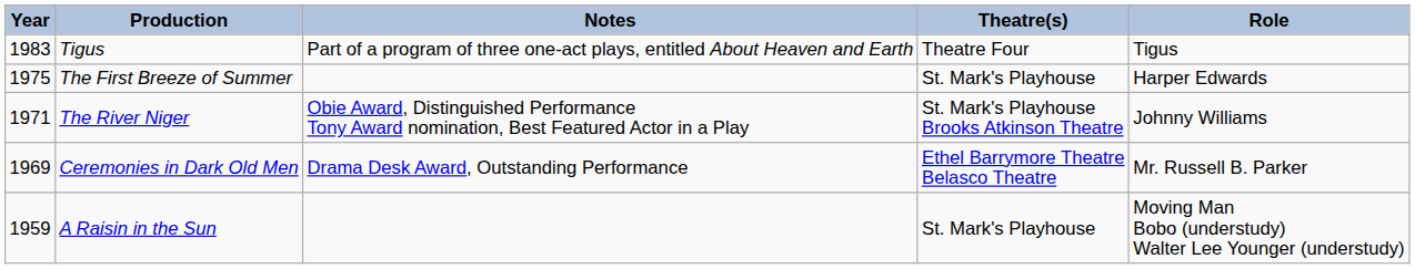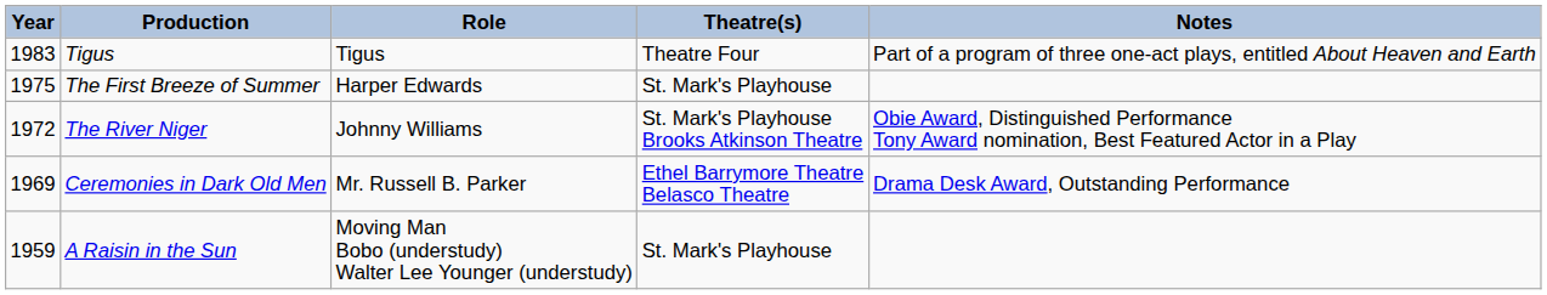 <table class="wikitable" style="font-size:90%;">
 <tr>
 <th style="background:#B0C4DE;">Year</th>
 <th style="background:#B0C4DE;">Production</th>
+<th style="background:#B0C4DE;">Role</th>
+<th style="background:#B0C4DE;">Theatre(s)</th>
 <th style="background:#B0C4DE;">Notes</th>
-<th style="background:#B0C4DE;">Theatre(s)</th>
-<th style="background:#B0C4DE;">Role</th>
 </tr>
 <tr>
 <td rowspan=1>1983</td>
 <td><em>Tigus</em></td>
+<td>Tigus</td>
+<td>Theatre Four</td>
 <td>Part of a program of three one-act plays, entitled <em>About Heaven and Earth</em></td>
-<td>Theatre Four</td>
-<td>Tigus</td>
 </tr>
 <tr>
 <td>1975</td>
 <td><em>The First Breeze of Summer</em></td>
+<td>Harper Edwards</td>
+<td>St. Mark's Playhouse</td>
 <td></td>
-<td>St. Mark's Playhouse</td>
-<td>Harper Edwards</td>
 </tr>
 <tr>
-<td>1971</td>
+<td>1972</td>
 <td><em><a href='#'>The River Niger</a></em></td>
+<td>Johnny Williams</td>
+<td>St. Mark's Playhouse<br><a href='#'>Brooks Atkinson Theatre</a></td>
 <td><a href='#'>Obie Award</a>, Distinguished Performance<br><a href='#'>Tony Award</a> nomination, Best Featured Actor in a Play</td>
-<td>St. Mark's Playhouse<br><a href='#'>Brooks Atkinson Theatre</a></td>
-<td>Johnny Williams</td>
 </tr>
 <tr>
 <td>1969</td>
 <td><em><a href='#'>Ceremonies in Dark Old Men</a></em></td>
+<td>Mr. Russell B. Parker</td>
+<td><a href='#'>Ethel Barrymore Theatre</a><br><a href='#'>Belasco Theatre</a></td>
 <td><a href='#'>Drama Desk Award</a>, Outstanding Performance</td>
-<td><a href='#'>Ethel Barrymore Theatre</a><br><a href='#'>Belasco Theatre</a></td>
-<td>Mr. Russell B. Parker</td>
 </tr>
 <tr>
 <td>1959</td>
 <td><em><a href='#'>A Raisin in the Sun</a></em></td>
+<td>Moving Man<br>Bobo (understudy)<br>Walter Lee Younger (understudy)</td>
+<td>St. Mark's Playhouse</td>
 <td></td>
-<td>St. Mark's Playhouse</td>
-<td>Moving Man<br>Bobo (understudy)<br>Walter Lee Younger (understudy)</td>
 </tr>
 </table>
